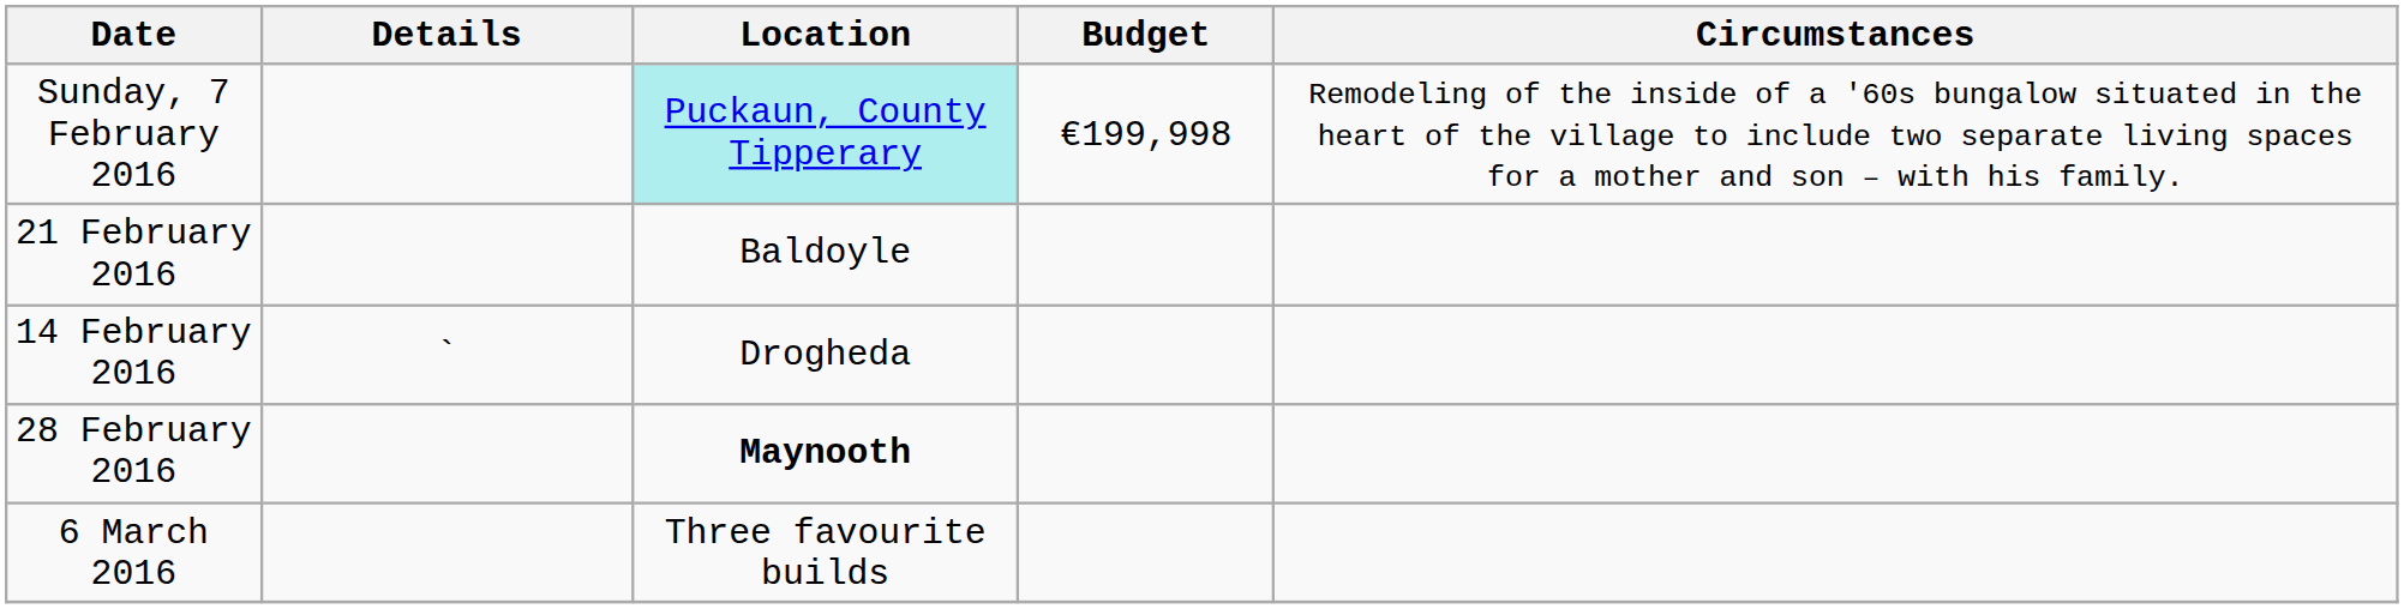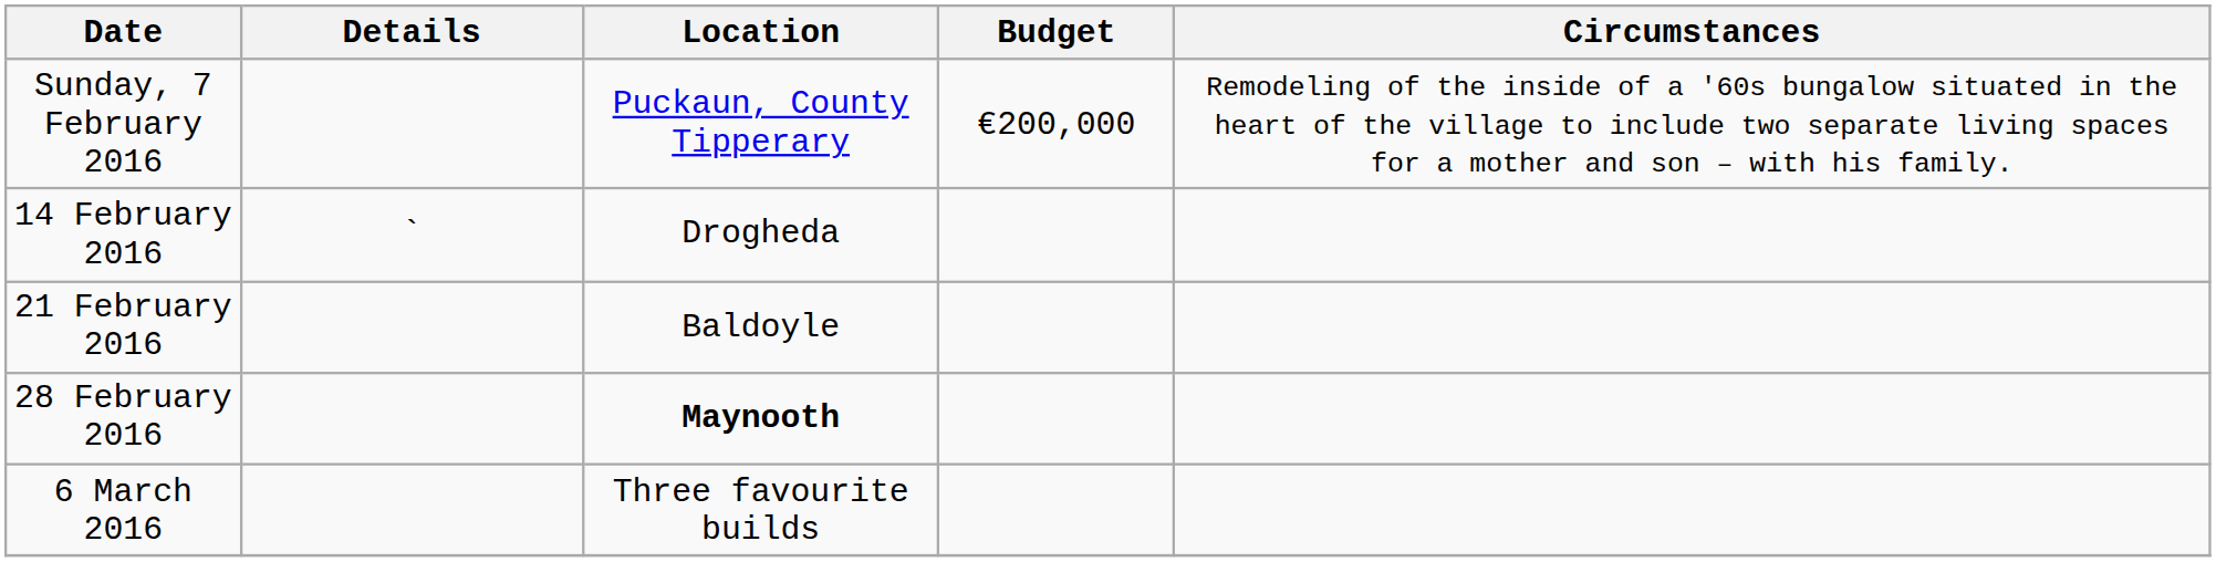 <table class="wikitable">
 <tr>
 <th width="100" rowspan="1">Date</th>
 <th width="170" rowspan="1">Details</th>
 <th width="170" rowspan="1">Location</th>
 <th width="100" rowspan="1">Budget</th>
 <th width="570" rowspan="1">Circumstances</th>
 </tr>
 <tr>
 <td style="text-align: center;">Sunday, 7 February 2016</td>
 <td style="text-align: center;"></td>
-<td style="background: paleturquoise; text-align: center;"><a href='#'>Puckaun, County Tipperary</a></td>
-<td style="text-align: center;">€199,998</td>
+<td style="text-align: center;"><a href='#'>Puckaun, County Tipperary</a></td>
+<td style="text-align: center;">€200,000</td>
 <td style="text-align: center;"><small>Remodeling of the inside of a '60s bungalow situated in the heart of the village to include two separate living spaces for a mother and son – with his family.</small></td>
+</tr>
+<tr>
+<td style="text-align: center;">14 February 2016</td>
+<td style="text-align: center;">`</td>
+<td style="text-align: center;">Drogheda</td>
+<td style="text-align: center;"></td>
+<td style="text-align: center;"></td>
 </tr>
 <tr>
 <td style="text-align: center;">21 February 2016</td>
 <td style="text-align: center;"></td>
 <td style="text-align: center;">Baldoyle</td>
-<td style="text-align: center;"></td>
-<td style="text-align: center;"></td>
-</tr>
-<tr>
-<td style="text-align: center;">14 February 2016</td>
-<td style="text-align: center;">`</td>
-<td style="text-align: center;">Drogheda</td>
 <td style="text-align: center;"></td>
 <td style="text-align: center;"></td>
 </tr>
 <tr>
 <td style="text-align: center;">28 February 2016</td>
 <td style="text-align: center;"></td>
 <td style="text-align: center;"><strong>Maynooth</strong></td>
 <td style="text-align: center;"></td>
 <td style="text-align: center;"></td>
 </tr>
 <tr>
 <td style="text-align: center;">6 March 2016</td>
 <td style="text-align: center;"></td>
 <td style="text-align: center;">Three favourite builds</td>
 <td style="text-align: center;"></td>
 <td style="text-align: center;"></td>
 </tr>
 <tr>
 </tr>
 </table>
